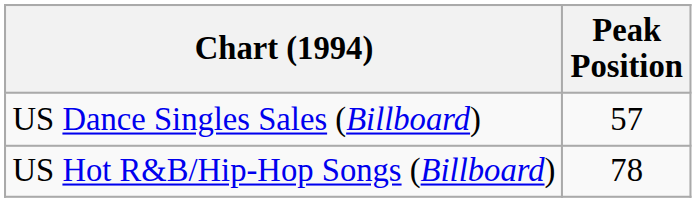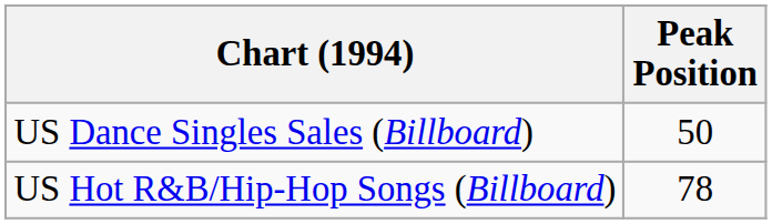 <table class="wikitable">
 <tr>
 <th>Chart (1994)</th>
 <th>Peak<br>Position</th>
 </tr>
 <tr>
 <td align="left">US <a href='#'>Dance Singles Sales</a> (<em><a href='#'>Billboard</a></em>)</td>
-<td align="center">57</td>
+<td align="center">50</td>
 </tr>
 <tr>
 <td align="left">US <a href='#'>Hot R&B/Hip-Hop Songs</a> (<em><a href='#'>Billboard</a></em>)</td>
 <td align="center">78</td>
 </tr>
 </table>
